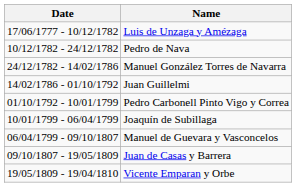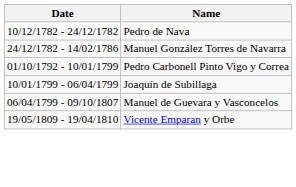 <table class=wikitable>
 <tr>
 <th>Date</th>
 <th>Name</th>
-</tr>
-<tr>
-<td>17/06/1777 - 10/12/1782</td>
-<td><a href='#'>Luis de Unzaga y Amézaga</a></td>
 </tr>
 <tr>
 <td>10/12/1782 - 24/12/1782</td>
 <td>Pedro de Nava</td>
 </tr>
 <tr>
 <td>24/12/1782 - 14/02/1786</td>
 <td>Manuel González Torres de Navarra</td>
-</tr>
-<tr>
-<td>14/02/1786 - 01/10/1792</td>
-<td>Juan Guillelmi</td>
 </tr>
 <tr>
 <td>01/10/1792 - 10/01/1799</td>
 <td>Pedro Carbonell Pinto Vigo y Correa</td>
 </tr>
 <tr>
 <td>10/01/1799 - 06/04/1799</td>
 <td>Joaquín de Subillaga</td>
 </tr>
 <tr>
 <td>06/04/1799 - 09/10/1807</td>
 <td>Manuel de Guevara y Vasconcelos</td>
 </tr>
 <tr>
-<td>09/10/1807 - 19/05/1809</td>
-<td><a href='#'>Juan de Casas</a> y Barrera</td>
-</tr>
-<tr>
 <td>19/05/1809 - 19/04/1810</td>
 <td><a href='#'>Vicente Emparan</a> y Orbe</td>
 </tr>
 </table>
